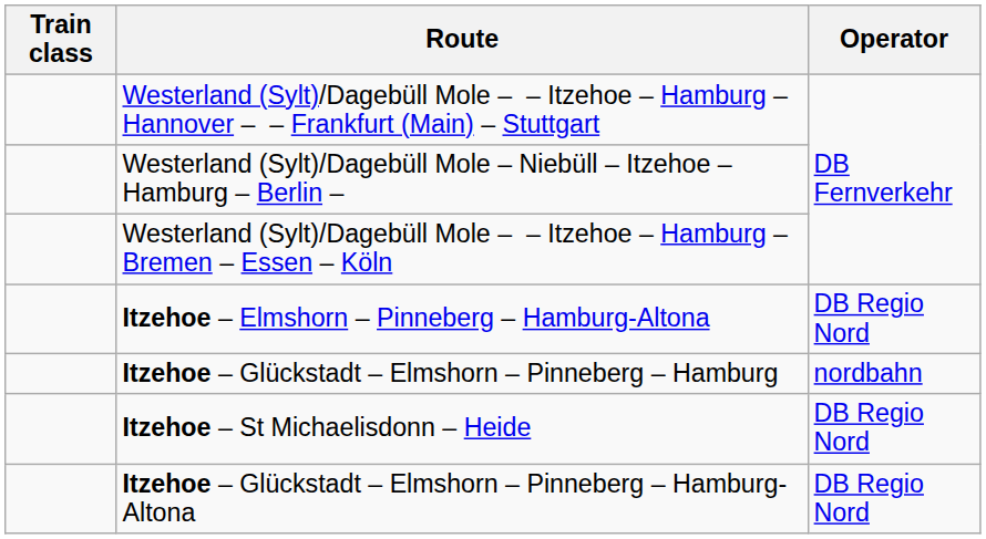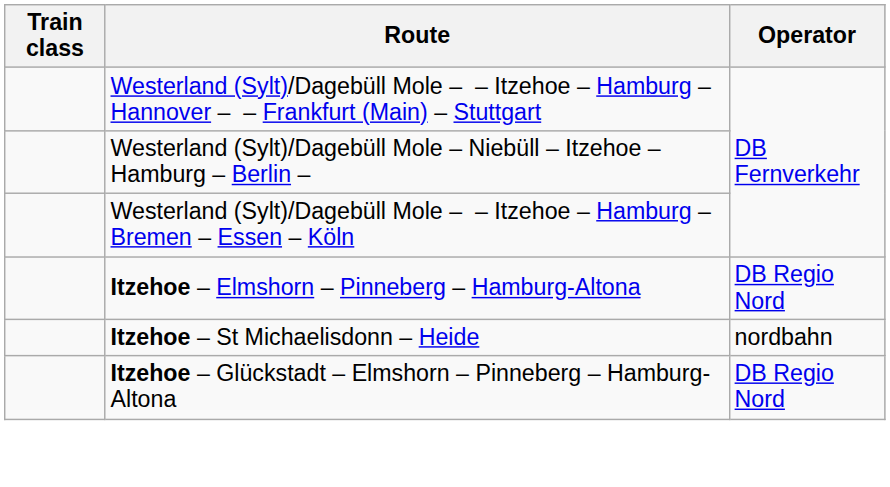 <table class="wikitable">
 <tr>
 <th>Train class</th>
 <th>Route</th>
 <th>Operator</th>
 </tr>
 <tr>
 <td align="center"></td>
 <td><a href='#'>Westerland (Sylt)</a>/Dagebüll Mole –  – Itzehoe – <a href='#'>Hamburg</a> – <a href='#'>Hannover</a> –  – <a href='#'>Frankfurt (Main)</a> – <a href='#'>Stuttgart</a></td>
 <td rowspan="3"><a href='#'>DB Fernverkehr</a></td>
 </tr>
 <tr>
 <td align="center"></td>
 <td>Westerland (Sylt)/Dagebüll Mole – Niebüll – Itzehoe – Hamburg – <a href='#'>Berlin</a> – </td>
 </tr>
 <tr>
 <td align="center"></td>
 <td>Westerland (Sylt)/Dagebüll Mole –  – Itzehoe – <a href='#'>Hamburg</a> – <a href='#'>Bremen</a> – <a href='#'>Essen</a> – <a href='#'>Köln</a></td>
 </tr>
 <tr>
 <td align="center"></td>
 <td><strong>Itzehoe</strong> – <a href='#'>Elmshorn</a> – <a href='#'>Pinneberg</a> – <a href='#'>Hamburg-Altona</a></td>
 <td><a href='#'>DB Regio Nord</a></td>
 </tr>
 <tr>
 <td align="center"></td>
-<td><strong>Itzehoe</strong> – Glückstadt – Elmshorn – Pinneberg – Hamburg</td>
-<td><a href='#'>nordbahn</a></td>
-</tr>
-<tr>
-<td align="center"></td>
 <td><strong>Itzehoe</strong> – St Michaelisdonn – <a href='#'>Heide</a></td>
-<td><a href='#'>DB Regio Nord</a></td>
+<td>nordbahn</td>
 </tr>
 <tr>
 <td align="center"></td>
 <td><strong>Itzehoe</strong> – Glückstadt – Elmshorn – Pinneberg – Hamburg-Altona</td>
 <td><a href='#'>DB Regio Nord</a></td>
 </tr>
 </table>
